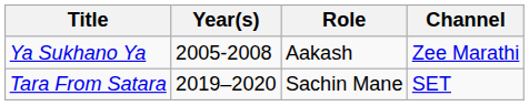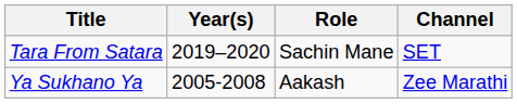 <table class="wikitable sortable plainrowheaders">
 <tr>
 <th scope="col">Title</th>
 <th scope="col">Year(s)</th>
 <th scope="col">Role</th>
 <th scope="col">Channel</th>
 </tr>
 <tr>
+<td><em><a href='#'>Tara From Satara</a></em></td>
+<td>2019–2020</td>
+<td>Sachin Mane</td>
+<td><a href='#'>SET</a></td>
+</tr>
+<tr>
 <td><em><a href='#'>Ya Sukhano Ya</a></em></td>
 <td>2005-2008</td>
 <td>Aakash</td>
 <td><a href='#'>Zee Marathi</a></td>
 </tr>
-<tr>
-<td><em><a href='#'>Tara From Satara</a></em></td>
-<td>2019–2020</td>
-<td>Sachin Mane</td>
-<td><a href='#'>SET</a></td>
-</tr>
 </table>
